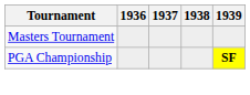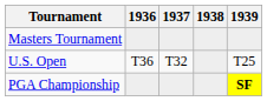 <table class="wikitable" style="font-size:95%;text-align:center;">
 <tr>
 <th>Tournament</th>
 <th>1936</th>
 <th>1937</th>
 <th>1938</th>
 <th>1939</th>
 </tr>
 <tr>
 <td align=left><a href='#'>Masters Tournament</a></td>
 <td style="background:#eeeeee;"></td>
 <td style="background:#eeeeee;"></td>
 <td style="background:#eeeeee;"></td>
 <td style="background:#eeeeee;"></td>
 </tr>
 <tr>
+<td align=left><a href='#'>U.S. Open</a></td>
+<td>T36</td>
+<td>T32</td>
+<td style="background:#eeeeee;"></td>
+<td>T25</td>
+</tr>
+<tr>
 <td align=left><a href='#'>PGA Championship</a></td>
 <td style="background:#eeeeee;"></td>
 <td style="background:#eeeeee;"></td>
 <td style="background:#eeeeee;"></td>
 <td style="background:yellow;"><strong>SF</strong></td>
 </tr>
 </table>
